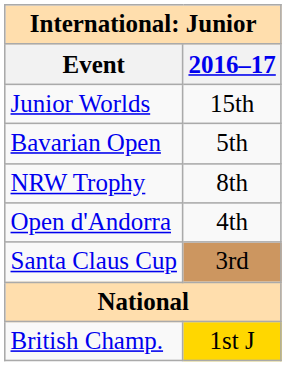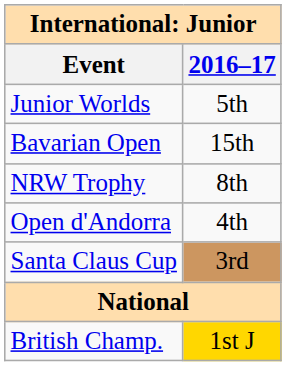 <table class="wikitable" style="text-align:center">
 <tr>
 <th colspan="2" style="background-color: #ffdead; " align="center">International: Junior</th>
 </tr>
 <tr>
 <th>Event</th>
 <th><a href='#'>2016–17</a></th>
 </tr>
 <tr>
 <td align=left><a href='#'>Junior Worlds</a></td>
-<td>15th</td>
+<td>5th</td>
 </tr>
 <tr>
 <td align=left><a href='#'>Bavarian Open</a></td>
-<td>5th</td>
+<td>15th</td>
 </tr>
 <tr>
 <td align=left><a href='#'>NRW Trophy</a></td>
 <td>8th</td>
 </tr>
 <tr>
 <td align=left><a href='#'>Open d'Andorra</a></td>
 <td>4th</td>
 </tr>
 <tr>
 <td align=left><a href='#'>Santa Claus Cup</a></td>
 <td bgcolor=cc966>3rd</td>
 </tr>
 <tr>
 <th colspan="2" style="background-color: #ffdead; " align="center">National</th>
 </tr>
 <tr>
 <td align=left><a href='#'>British Champ.</a></td>
 <td bgcolor=gold>1st J</td>
 </tr>
 </table>
